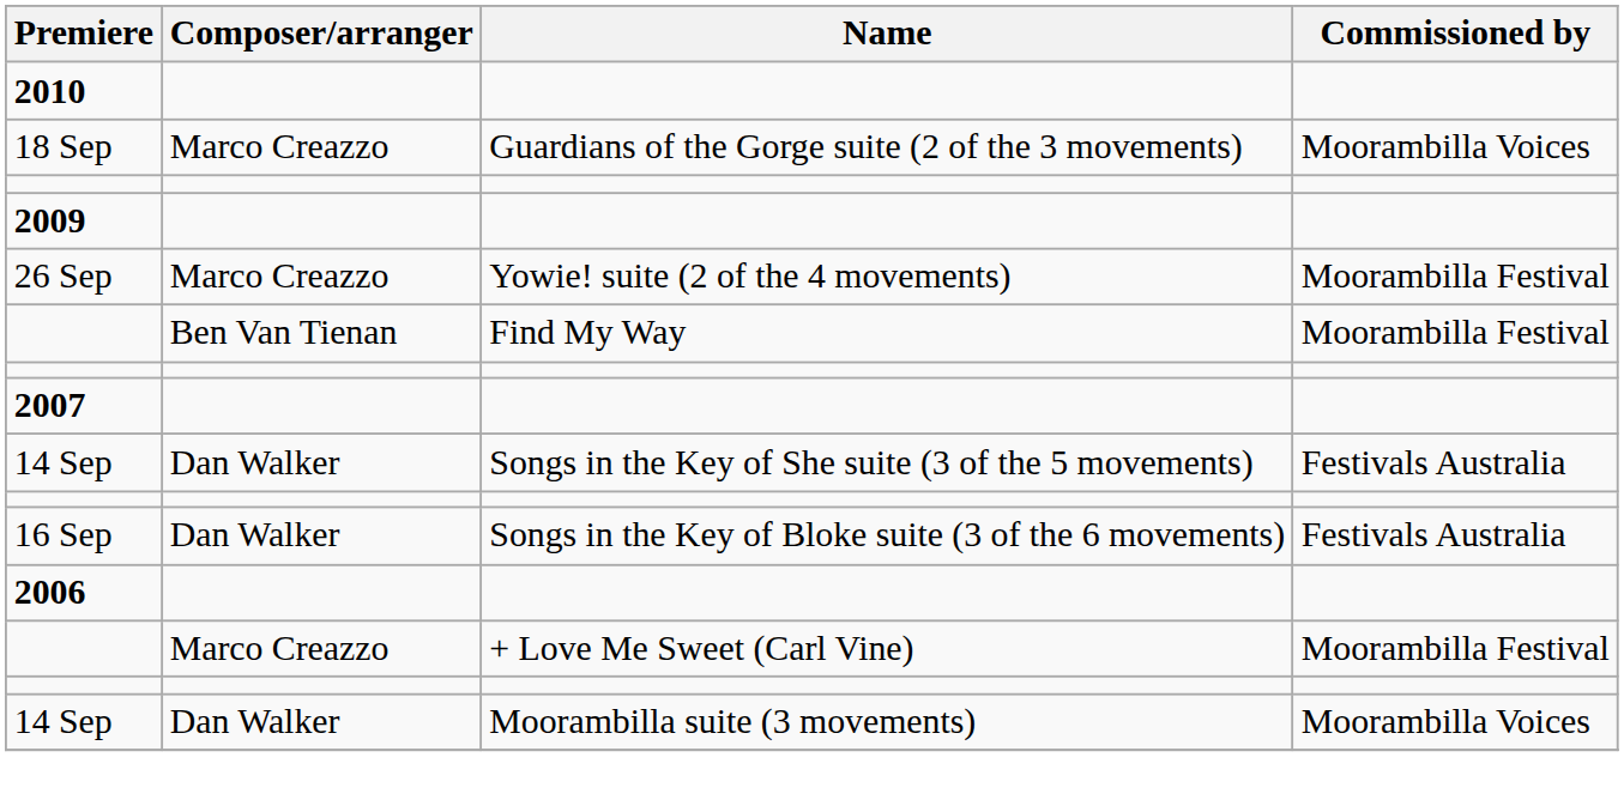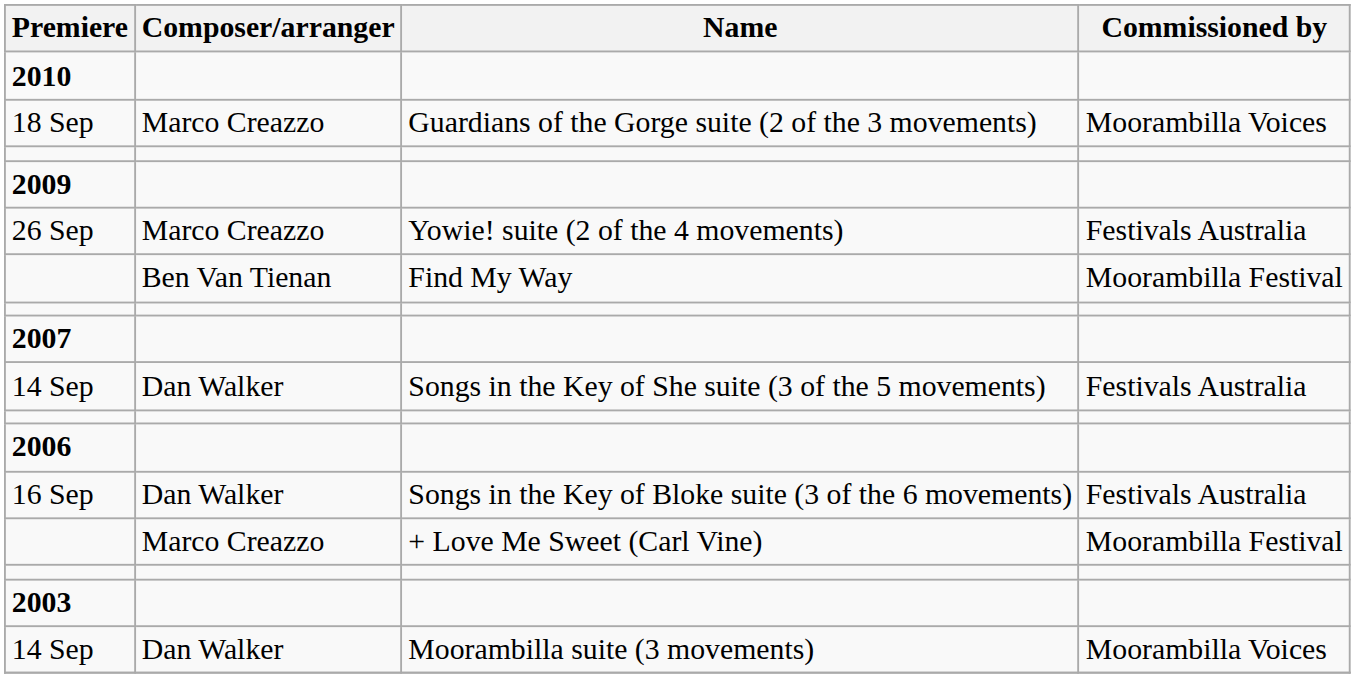 <table class="wikitable">
 <tr>
 <th>Premiere</th>
 <th>Composer/arranger</th>
 <th>Name</th>
 <th>Commissioned by</th>
 </tr>
 <tr>
 <td><strong>2010</strong></td>
 <td></td>
 <td></td>
 <td></td>
 </tr>
 <tr>
 <td>18 Sep</td>
 <td>Marco Creazzo</td>
 <td>Guardians of the Gorge suite (2 of the 3 movements)</td>
 <td>Moorambilla Voices</td>
 </tr>
 <tr>
 <td></td>
 <td></td>
 <td></td>
 <td></td>
 </tr>
 <tr>
 <td><strong>2009</strong></td>
 <td></td>
 <td></td>
 <td></td>
 </tr>
 <tr>
 <td>26 Sep</td>
 <td>Marco Creazzo</td>
 <td>Yowie! suite (2 of the 4 movements)</td>
-<td>Moorambilla Festival</td>
+<td>Festivals Australia</td>
 </tr>
 <tr>
 <td></td>
 <td>Ben Van Tienan</td>
 <td>Find My Way</td>
 <td>Moorambilla Festival</td>
 </tr>
 <tr>
 <td></td>
 <td></td>
 <td></td>
 <td></td>
 </tr>
 <tr>
 <td><strong>2007</strong></td>
 <td></td>
 <td></td>
 <td></td>
 </tr>
 <tr>
 <td>14 Sep</td>
 <td>Dan Walker</td>
 <td>Songs in the Key of She suite (3 of the 5 movements)</td>
 <td>Festivals Australia</td>
 </tr>
 <tr>
 <td></td>
 <td></td>
 <td></td>
 <td></td>
 </tr>
 <tr>
+<td><strong>2006</strong></td>
+<td></td>
+<td></td>
+<td></td>
+</tr>
+<tr>
 <td>16 Sep</td>
 <td>Dan Walker</td>
 <td>Songs in the Key of Bloke suite (3 of the 6 movements)</td>
 <td>Festivals Australia</td>
-</tr>
-<tr>
-<td><strong>2006</strong></td>
-<td></td>
-<td></td>
-<td></td>
 </tr>
 <tr>
 <td></td>
 <td>Marco Creazzo</td>
 <td>+ Love Me Sweet (Carl Vine)</td>
 <td>Moorambilla Festival</td>
 </tr>
 <tr>
 <td></td>
 <td></td>
 <td></td>
 <td></td>
 </tr>
 <tr>
+<td><strong>2003</strong></td>
+<td></td>
+<td></td>
+<td></td>
+</tr>
+<tr>
 <td>14 Sep</td>
 <td>Dan Walker</td>
 <td>Moorambilla suite (3 movements)</td>
 <td>Moorambilla Voices</td>
 </tr>
 <tr>
 </tr>
 </table>
